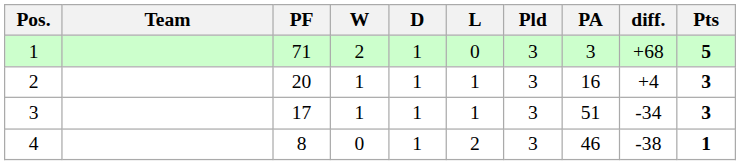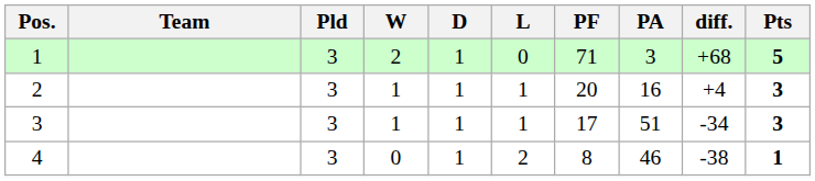 <table class="wikitable" style="text-align: center;">
 <tr>
 <th width=40>Pos.</th>
 <th width=165>Team</th>
-<th width=40>PF</th>
+<th width=40>Pld</th>
 <th width=40>W</th>
 <th width=40>D</th>
 <th width=40>L</th>
-<th width=40>Pld</th>
+<th width=40>PF</th>
 <th width=40>PA</th>
 <th width=40>diff.</th>
 <th width=40>Pts</th>
 </tr>
 <tr bgcolor=#ccffcc align=center>
 <td>1</td>
 <td align=left></td>
-<td>71</td>
+<td>3</td>
 <td>2</td>
 <td>1</td>
 <td>0</td>
-<td>3</td>
+<td>71</td>
 <td>3</td>
 <td>+68</td>
 <td><strong>5</strong></td>
 </tr>
 <tr bgcolor=#ffffff align=center>
 <td>2</td>
 <td align=left></td>
-<td>20</td>
+<td>3</td>
 <td>1</td>
 <td>1</td>
 <td>1</td>
-<td>3</td>
+<td>20</td>
 <td>16</td>
 <td>+4</td>
 <td><strong>3</strong></td>
 </tr>
 <tr bgcolor=#ffffff align=center>
 <td>3</td>
 <td align=left></td>
-<td>17</td>
+<td>3</td>
 <td>1</td>
 <td>1</td>
 <td>1</td>
-<td>3</td>
+<td>17</td>
 <td>51</td>
 <td>-34</td>
 <td><strong>3</strong></td>
 </tr>
 <tr bgcolor=#ffffff align=center>
 <td>4</td>
 <td align=left></td>
-<td>8</td>
+<td>3</td>
 <td>0</td>
 <td>1</td>
 <td>2</td>
-<td>3</td>
+<td>8</td>
 <td>46</td>
 <td>-38</td>
 <td><strong>1</strong></td>
 </tr>
 </table>
